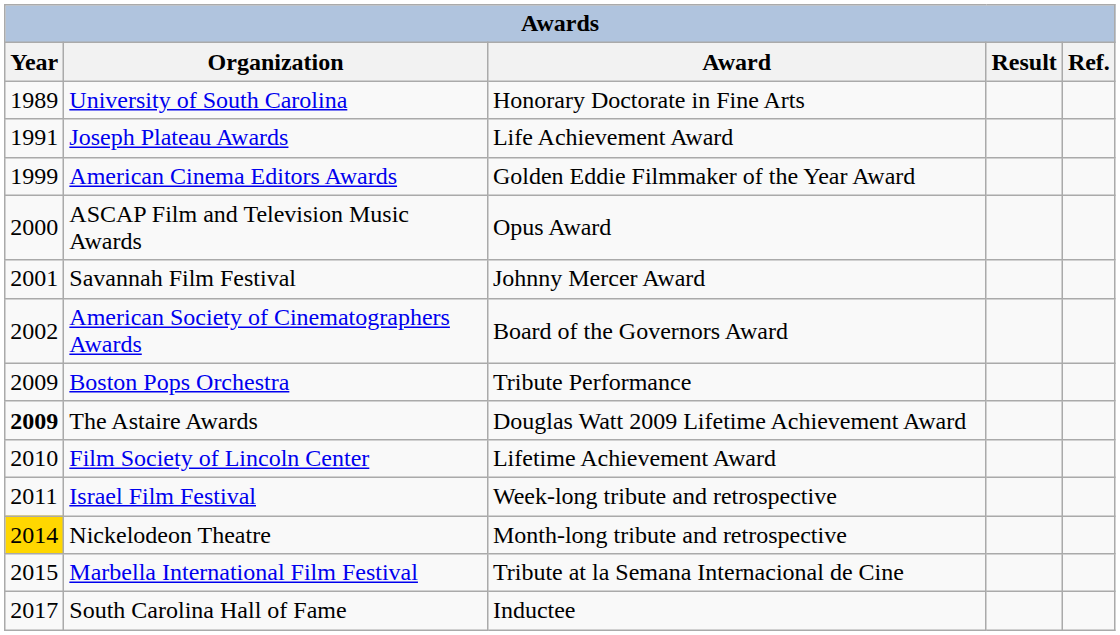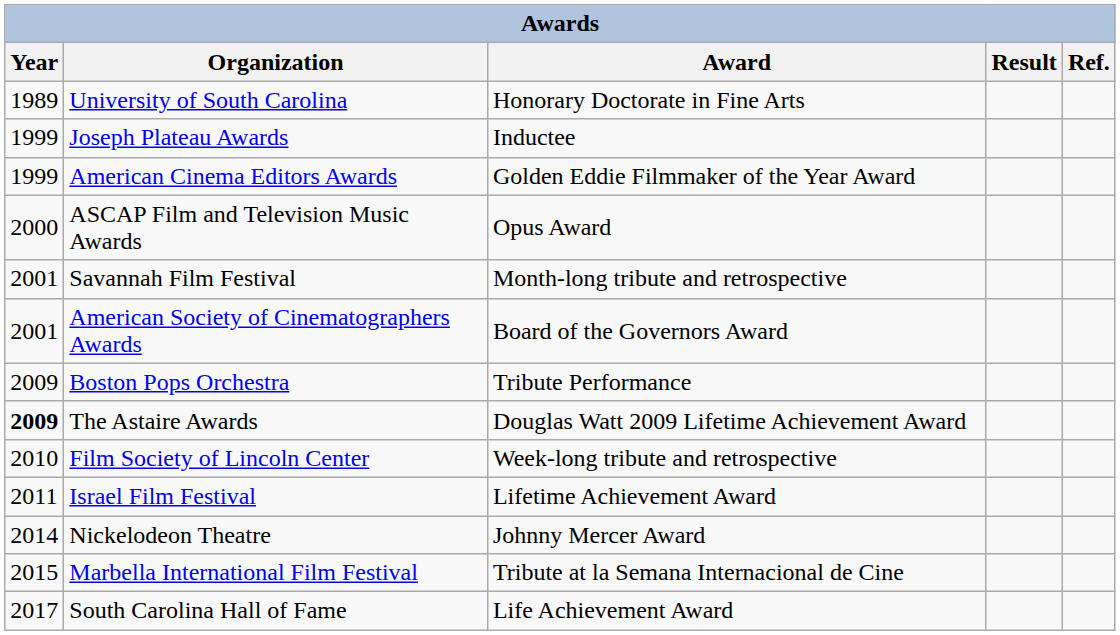 <table class="wikitable">
 <tr>
 <th colspan=5 style="background:#B0C4DE;">Awards</th>
 </tr>
 <tr>
 <th width="5">Year</th>
 <th width="275">Organization</th>
 <th width="325">Award</th>
 <th>Result</th>
 <th scope="col" class="unsortable">Ref.</th>
 </tr>
 <tr>
 <td>1989</td>
 <td><a href='#'>University of South Carolina</a></td>
 <td>Honorary Doctorate in Fine Arts</td>
 <td></td>
 <td></td>
 </tr>
 <tr>
-<td>1991</td>
+<td>1999</td>
 <td><a href='#'>Joseph Plateau Awards</a></td>
-<td>Life Achievement Award</td>
+<td>Inductee</td>
 <td></td>
 <td></td>
 </tr>
 <tr>
 <td>1999</td>
 <td><a href='#'>American Cinema Editors Awards</a></td>
 <td>Golden Eddie Filmmaker of the Year Award</td>
 <td></td>
 <td></td>
 </tr>
 <tr>
 <td>2000</td>
 <td>ASCAP Film and Television Music Awards</td>
 <td>Opus Award</td>
 <td></td>
 <td></td>
 </tr>
 <tr>
 <td>2001</td>
 <td>Savannah Film Festival</td>
-<td>Johnny Mercer Award</td>
+<td>Month-long tribute and retrospective</td>
 <td></td>
 <td></td>
 </tr>
 <tr>
-<td>2002</td>
+<td>2001</td>
 <td><a href='#'>American Society of Cinematographers Awards</a></td>
 <td>Board of the Governors Award</td>
 <td></td>
 <td></td>
 </tr>
 <tr>
 <td>2009</td>
 <td><a href='#'>Boston Pops Orchestra</a></td>
 <td>Tribute Performance</td>
 <td></td>
 <td></td>
 </tr>
 <tr>
 <td><strong>2009</strong></td>
 <td>The Astaire Awards</td>
 <td>Douglas Watt 2009 Lifetime Achievement Award</td>
 <td></td>
 <td></td>
 </tr>
 <tr>
 <td>2010</td>
 <td><a href='#'>Film Society of Lincoln Center</a></td>
-<td>Lifetime Achievement Award</td>
+<td>Week-long tribute and retrospective</td>
 <td></td>
 <td></td>
 </tr>
 <tr>
 <td>2011</td>
 <td><a href='#'>Israel Film Festival</a></td>
-<td>Week-long tribute and retrospective</td>
+<td>Lifetime Achievement Award</td>
 <td></td>
 <td></td>
 </tr>
 <tr>
-<td style="background: gold;">2014</td>
+<td>2014</td>
 <td>Nickelodeon Theatre</td>
-<td>Month-long tribute and retrospective</td>
+<td>Johnny Mercer Award</td>
 <td></td>
 <td></td>
 </tr>
 <tr>
 <td>2015</td>
 <td><a href='#'>Marbella International Film Festival</a></td>
 <td>Tribute at la Semana Internacional de Cine</td>
 <td></td>
 <td></td>
 </tr>
 <tr>
 <td>2017</td>
 <td>South Carolina Hall of Fame</td>
-<td>Inductee</td>
+<td>Life Achievement Award</td>
 <td></td>
 <td></td>
 </tr>
 </table>
